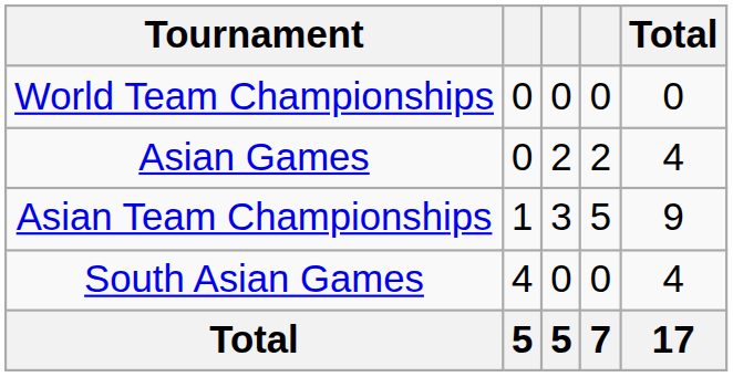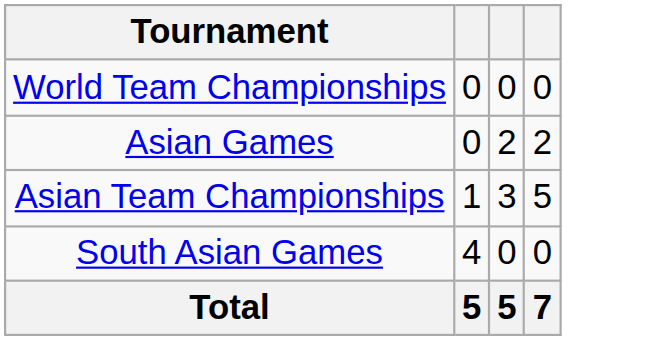 <table class="wikitable sortable" style="text-align:center;">
 <tr>
 <th>Tournament</th>
 <th></th>
 <th></th>
 <th></th>
-<th>Total</th>
 </tr>
 <tr>
 <td><a href='#'>World Team Championships</a></td>
-<td>0</td>
 <td>0</td>
 <td>0</td>
 <td>0</td>
 </tr>
 <tr>
 <td><a href='#'>Asian Games</a></td>
 <td>0</td>
 <td>2</td>
 <td>2</td>
-<td>4</td>
 </tr>
 <tr>
 <td><a href='#'>Asian Team Championships</a></td>
 <td>1</td>
 <td>3</td>
 <td>5</td>
-<td>9</td>
 </tr>
 <tr>
 <td><a href='#'>South Asian Games</a></td>
 <td>4</td>
 <td>0</td>
 <td>0</td>
-<td>4</td>
 </tr>
 <tr>
 <th>Total</th>
 <th>5</th>
 <th>5</th>
 <th>7</th>
-<th>17</th>
 </tr>
 </table>
